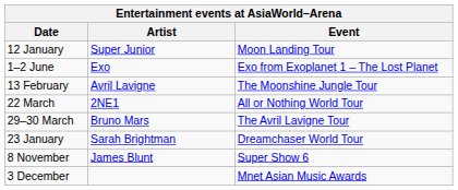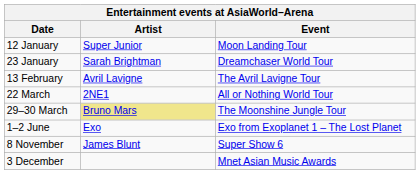 <table class="wikitable">
 <tr>
 <th colspan="3">Entertainment events at AsiaWorld–Arena</th>
 </tr>
 <tr>
 <th width=110>Date</th>
 <th width=200>Artist</th>
 <th width=300>Event</th>
 </tr>
 <tr>
 <td>12 January</td>
 <td><a href='#'>Super Junior</a></td>
 <td><a href='#'>Moon Landing Tour</a></td>
 </tr>
 <tr>
-<td>1–2 June</td>
-<td><a href='#'>Exo</a></td>
-<td><a href='#'>Exo from Exoplanet 1 – The Lost Planet</a></td>
+<td>23 January</td>
+<td><a href='#'>Sarah Brightman</a></td>
+<td><a href='#'>Dreamchaser World Tour</a></td>
 </tr>
 <tr>
 <td>13 February</td>
 <td><a href='#'>Avril Lavigne</a></td>
-<td><a href='#'>The Moonshine Jungle Tour</a></td>
+<td><a href='#'>The Avril Lavigne Tour</a></td>
 </tr>
 <tr>
 <td>22 March</td>
 <td><a href='#'>2NE1</a></td>
 <td><a href='#'>All or Nothing World Tour</a></td>
 </tr>
 <tr>
 <td>29–30 March</td>
-<td><a href='#'>Bruno Mars</a></td>
-<td><a href='#'>The Avril Lavigne Tour</a></td>
+<td style="background: khaki;"><a href='#'>Bruno Mars</a></td>
+<td><a href='#'>The Moonshine Jungle Tour</a></td>
 </tr>
 <tr>
-<td>23 January</td>
-<td><a href='#'>Sarah Brightman</a></td>
-<td><a href='#'>Dreamchaser World Tour</a></td>
+<td>1–2 June</td>
+<td><a href='#'>Exo</a></td>
+<td><a href='#'>Exo from Exoplanet 1 – The Lost Planet</a></td>
 </tr>
 <tr>
 <td>8 November</td>
 <td><a href='#'>James Blunt</a></td>
 <td><a href='#'>Super Show 6</a></td>
 </tr>
 <tr>
 <td>3 December</td>
 <td></td>
 <td><a href='#'>Mnet Asian Music Awards</a></td>
 </tr>
 </table>
